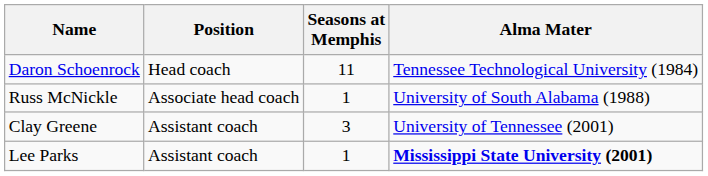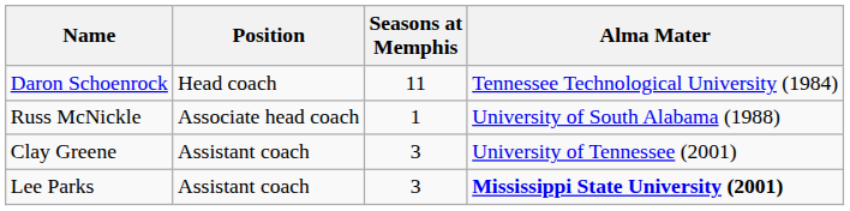 <table class="wikitable" border="1" style="font-size:90%;">
 <tr>
 <th>Name</th>
 <th>Position</th>
 <th>Seasons at<br>Memphis</th>
 <th>Alma Mater</th>
 </tr>
 <tr>
 <td><a href='#'>Daron Schoenrock</a></td>
 <td>Head coach</td>
 <td align=center>11</td>
 <td><a href='#'>Tennessee Technological University</a> (1984)</td>
 </tr>
 <tr>
 <td>Russ McNickle</td>
 <td>Associate head coach</td>
 <td align=center>1</td>
 <td><a href='#'>University of South Alabama</a> (1988)</td>
 </tr>
 <tr>
 <td>Clay Greene</td>
 <td>Assistant coach</td>
 <td align=center>3</td>
 <td><a href='#'>University of Tennessee</a> (2001)</td>
 </tr>
 <tr>
 <td>Lee Parks</td>
 <td>Assistant coach</td>
-<td align=center>1</td>
+<td align=center>3</td>
 <td><strong><a href='#'>Mississippi State University</a> (2001)</strong></td>
 </tr>
 </table>
